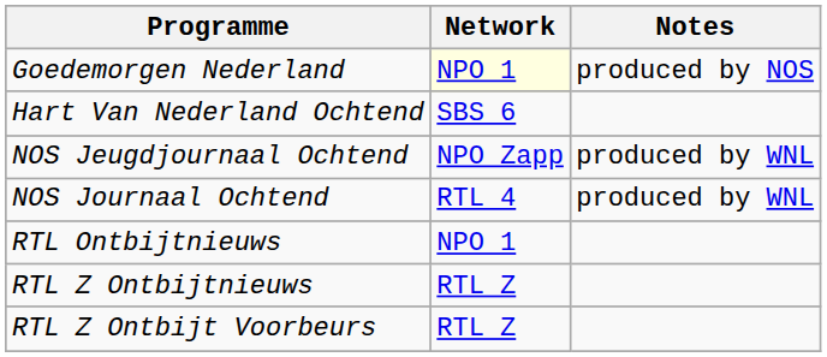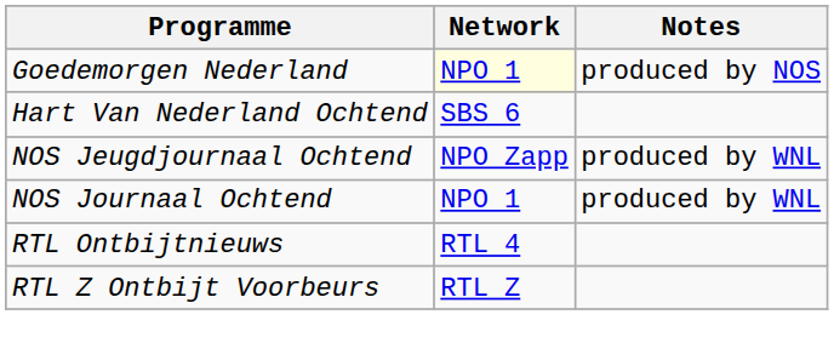 <table class="wikitable">
 <tr>
 <th>Programme</th>
 <th>Network</th>
 <th>Notes</th>
 </tr>
 <tr>
 <td><em>Goedemorgen Nederland</em></td>
 <td style="background: lightyellow;"><a href='#'>NPO 1</a></td>
 <td>produced by <a href='#'>NOS</a></td>
 </tr>
 <tr>
 <td><em>Hart Van Nederland Ochtend</em></td>
 <td><a href='#'>SBS 6</a></td>
 <td></td>
 </tr>
 <tr>
 <td><em>NOS Jeugdjournaal Ochtend</em></td>
 <td><a href='#'>NPO Zapp</a></td>
 <td>produced by <a href='#'>WNL</a></td>
 </tr>
 <tr>
 <td><em>NOS Journaal Ochtend</em></td>
-<td><a href='#'>RTL 4</a></td>
+<td><a href='#'>NPO 1</a></td>
 <td>produced by <a href='#'>WNL</a></td>
 </tr>
 <tr>
 <td><em>RTL Ontbijtnieuws</em></td>
-<td><a href='#'>NPO 1</a></td>
-<td></td>
-</tr>
-<tr>
-<td><em>RTL Z Ontbijtnieuws</em></td>
-<td><a href='#'>RTL Z</a></td>
+<td><a href='#'>RTL 4</a></td>
 <td></td>
 </tr>
 <tr>
 <td><em>RTL Z Ontbijt Voorbeurs</em></td>
 <td><a href='#'>RTL Z</a></td>
 <td></td>
 </tr>
 </table>
